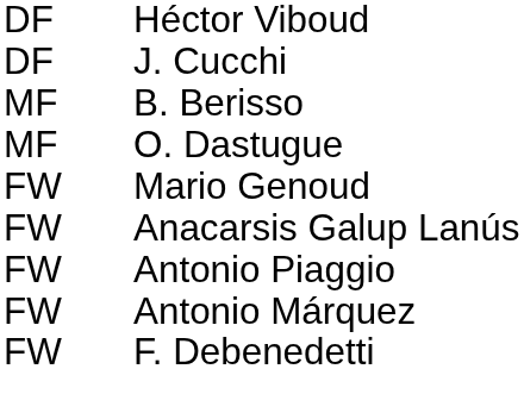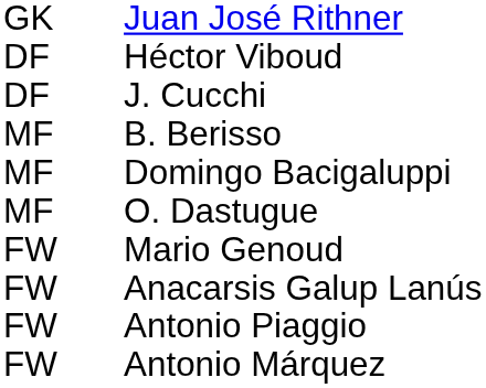 <table cellspacing="0" cellpadding="0" style="font-size:90%; margin:0.2em auto;">
 <tr>
 <th width="25"></th>
 <th width="25"></th>
+</tr>
+<tr>
+<td>GK</td>
+<td></td>
+<td> <a href='#'>Juan José Rithner</a></td>
 </tr>
 <tr>
 <td>DF</td>
 <td></td>
 <td> Héctor Viboud</td>
 </tr>
 <tr>
 <td>DF</td>
 <td></td>
 <td> J. Cucchi</td>
 </tr>
 <tr>
 <td>MF</td>
 <td></td>
 <td> B. Berisso</td>
+</tr>
+<tr>
+<td>MF</td>
+<td></td>
+<td> Domingo Bacigaluppi</td>
 </tr>
 <tr>
 <td>MF</td>
 <td></td>
 <td> O. Dastugue</td>
 </tr>
 <tr>
 <td>FW</td>
 <td></td>
 <td> Mario Genoud</td>
 </tr>
 <tr>
 <td>FW</td>
 <td></td>
 <td> Anacarsis Galup Lanús</td>
 </tr>
 <tr>
 <td>FW</td>
 <td></td>
 <td> Antonio Piaggio</td>
 </tr>
 <tr>
 <td>FW</td>
 <td></td>
 <td> Antonio Márquez</td>
 </tr>
-<tr>
-<td>FW</td>
-<td></td>
-<td> F. Debenedetti</td>
-</tr>
 </table>
